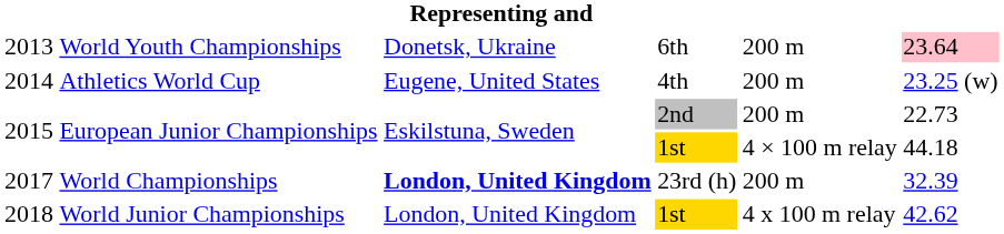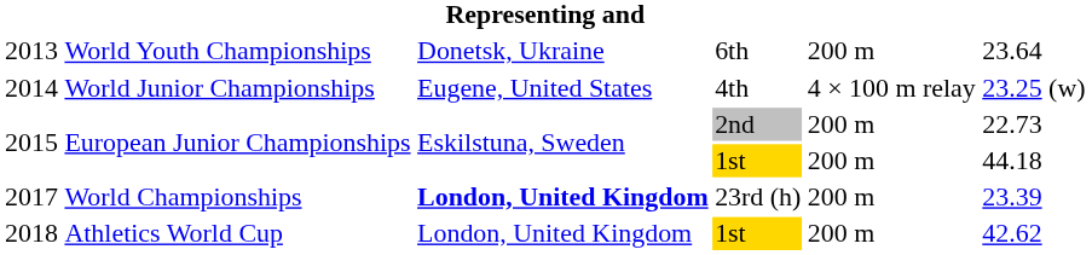 <table>
 <tr>
 <th colspan="6">Representing  and </th>
 </tr>
 <tr>
 <td>2013</td>
 <td><a href='#'>World Youth Championships</a></td>
 <td><a href='#'>Donetsk, Ukraine</a></td>
 <td>6th</td>
 <td>200 m</td>
-<td style="background: pink;">23.64</td>
+<td>23.64</td>
 </tr>
 <tr>
 <td>2014</td>
-<td><a href='#'>Athletics World Cup</a></td>
+<td><a href='#'>World Junior Championships</a></td>
 <td><a href='#'>Eugene, United States</a></td>
 <td>4th</td>
-<td>200 m</td>
+<td>4 × 100 m relay</td>
 <td><a href='#'>23.25</a> (w)</td>
 </tr>
 <tr>
 <td rowspan=2>2015</td>
 <td rowspan=2><a href='#'>European Junior Championships</a></td>
 <td rowspan=2><a href='#'>Eskilstuna, Sweden</a></td>
 <td bgcolor=silver>2nd</td>
 <td>200 m</td>
 <td>22.73</td>
 </tr>
 <tr>
 <td bgcolor=gold>1st</td>
-<td>4 × 100 m relay</td>
+<td>200 m</td>
 <td>44.18</td>
 </tr>
 <tr>
 <td>2017</td>
 <td><a href='#'>World Championships</a></td>
 <td><strong><a href='#'>London, United Kingdom</a></strong></td>
 <td>23rd (h)</td>
 <td>200 m</td>
-<td><a href='#'>32.39</a></td>
+<td><a href='#'>23.39</a></td>
 </tr>
 <tr>
 <td>2018</td>
-<td><a href='#'>World Junior Championships</a></td>
+<td><a href='#'>Athletics World Cup</a></td>
 <td><a href='#'>London, United Kingdom</a></td>
 <td bgcolor=gold>1st</td>
-<td>4 x 100 m relay</td>
+<td>200 m</td>
 <td><a href='#'>42.62</a></td>
 </tr>
 <tr>
 </tr>
 </table>
